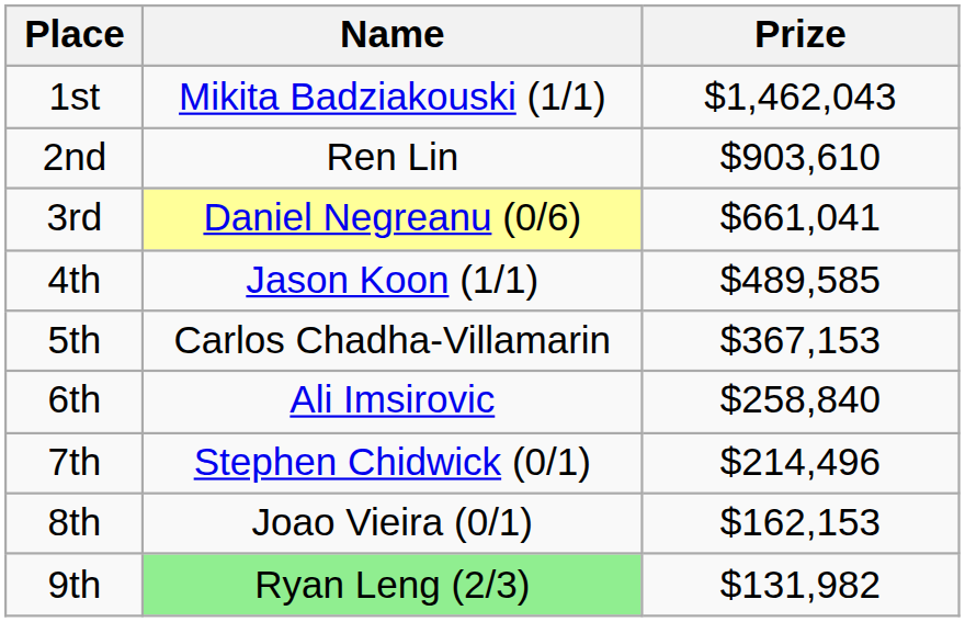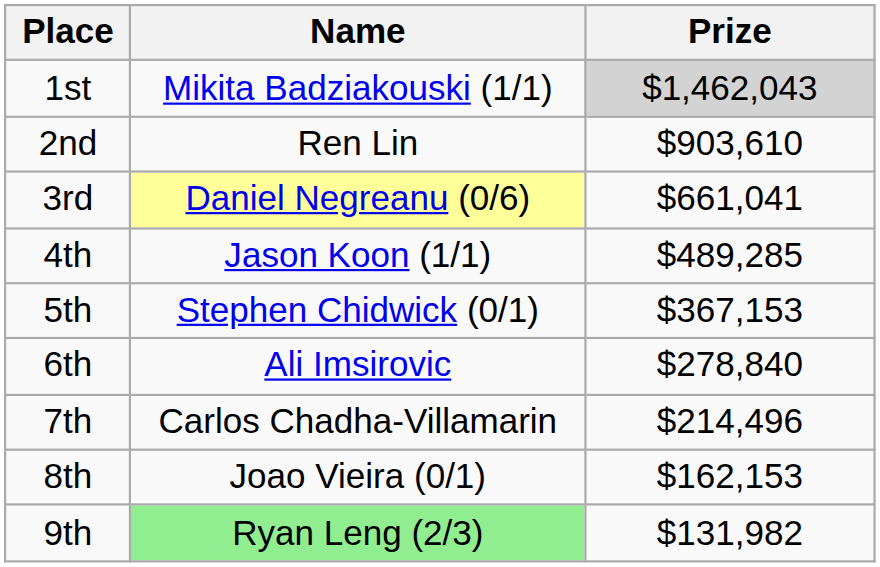 <table class="wikitable">
 <tr>
 <th width="50">Place</th>
 <th width="200">Name</th>
 <th width="125">Prize</th>
 </tr>
 <tr>
 <td align = "center">1st</td>
 <td align = "center"><a href='#'>Mikita Badziakouski</a> (1/1)</td>
-<td align="center">$1,462,043</td>
+<td align="center" style="background: lightgrey;">$1,462,043</td>
 </tr>
 <tr>
 <td align = "center">2nd</td>
 <td align = "center">Ren Lin</td>
 <td align="center">$903,610</td>
 </tr>
 <tr>
 <td align = "center">3rd</td>
 <td align = "center" "center" bgcolor="#FFFF99"><a href='#'>Daniel Negreanu</a> (0/6)</td>
 <td align="center">$661,041</td>
 </tr>
 <tr>
 <td align = "center">4th</td>
 <td align = "center"><a href='#'>Jason Koon</a> (1/1)</td>
-<td align="center">$489,585</td>
+<td align="center">$489,285</td>
 </tr>
 <tr>
 <td align = "center">5th</td>
-<td align = "center">Carlos Chadha-Villamarin</td>
+<td align = "center"><a href='#'>Stephen Chidwick</a> (0/1)</td>
 <td align="center">$367,153</td>
 </tr>
 <tr>
 <td align = "center">6th</td>
 <td align = "center"><a href='#'>Ali Imsirovic</a></td>
-<td align="center">$258,840</td>
+<td align="center">$278,840</td>
 </tr>
 <tr>
 <td align = "center">7th</td>
-<td align = "center"><a href='#'>Stephen Chidwick</a> (0/1)</td>
+<td align = "center">Carlos Chadha-Villamarin</td>
 <td align="center">$214,496</td>
 </tr>
 <tr>
 <td align = "center">8th</td>
 <td align = "center">Joao Vieira (0/1)</td>
 <td align="center">$162,153</td>
 </tr>
 <tr>
 <td align = "center">9th</td>
 <td align = "center" style="background: lightgreen;">Ryan Leng (2/3)</td>
 <td align="center">$131,982</td>
 </tr>
 </table>
